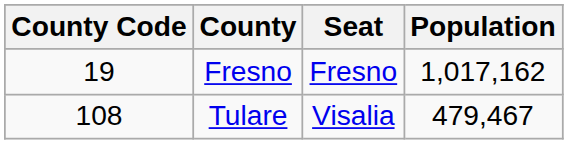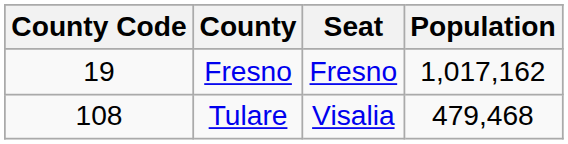 <table class="wikitable sortable" style="text-align:center;">
 <tr>
 <th> County Code</th>
 <th>County</th>
 <th>Seat</th>
 <th>Population</th>
 </tr>
 <tr>
 <td>19</td>
 <td><a href='#'>Fresno</a></td>
 <td><a href='#'>Fresno</a></td>
 <td>1,017,162</td>
 </tr>
 <tr>
 <td>108</td>
 <td><a href='#'>Tulare</a></td>
 <td><a href='#'>Visalia</a></td>
-<td>479,467</td>
+<td>479,468</td>
 </tr>
 </table>
